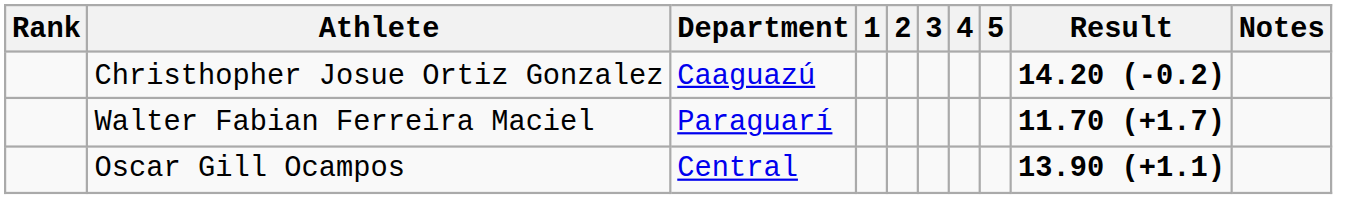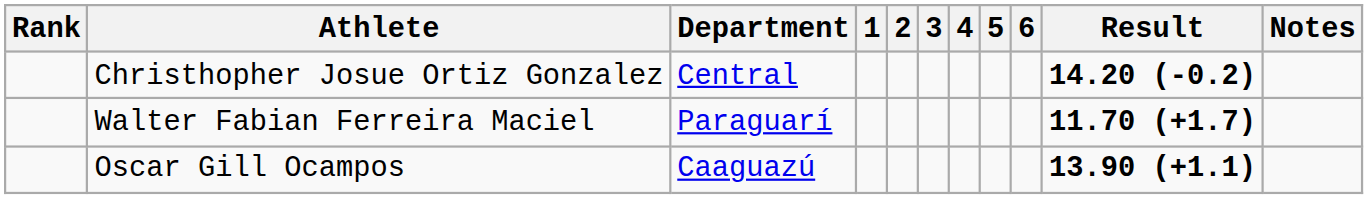 <table class="sortable wikitable" style="text-align:center">
 <tr>
 <th>Rank</th>
 <th>Athlete</th>
 <th>Department</th>
 <th>1</th>
 <th>2</th>
 <th>3</th>
 <th>4</th>
 <th>5</th>
+<th>6</th>
 <th>Result</th>
 <th>Notes</th>
 </tr>
 <tr>
 <td></td>
 <td align="left">Christhopher Josue Ortiz Gonzalez</td>
-<td align="left"><a href='#'>Caaguazú</a></td>
+<td align="left"><a href='#'>Central</a></td>
+<td></td>
 <td></td>
 <td></td>
 <td></td>
 <td></td>
 <td></td>
 <td><strong>14.20 (-0.2)</strong></td>
 <td></td>
 </tr>
 <tr>
 <td></td>
 <td align="left">Walter Fabian Ferreira Maciel</td>
 <td align="left"><a href='#'>Paraguarí</a></td>
 <td></td>
 <td></td>
 <td></td>
 <td></td>
 <td></td>
+<td></td>
 <td><strong>11.70 (+1.7)</strong></td>
 <td></td>
 </tr>
 <tr>
 <td></td>
 <td align="left">Oscar Gill Ocampos</td>
-<td align="left"><a href='#'>Central</a></td>
+<td align="left"><a href='#'>Caaguazú</a></td>
+<td></td>
 <td></td>
 <td></td>
 <td></td>
 <td></td>
 <td></td>
 <td><strong>13.90 (+1.1)</strong></td>
 <td></td>
 </tr>
 </table>
